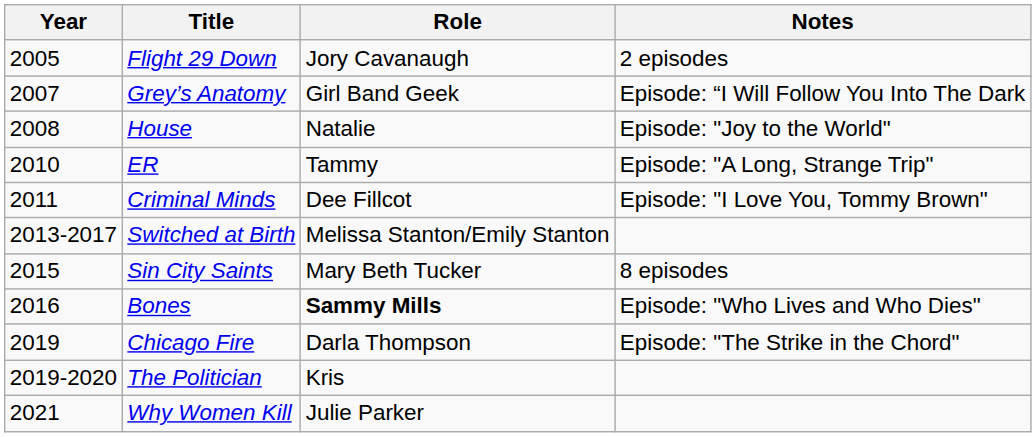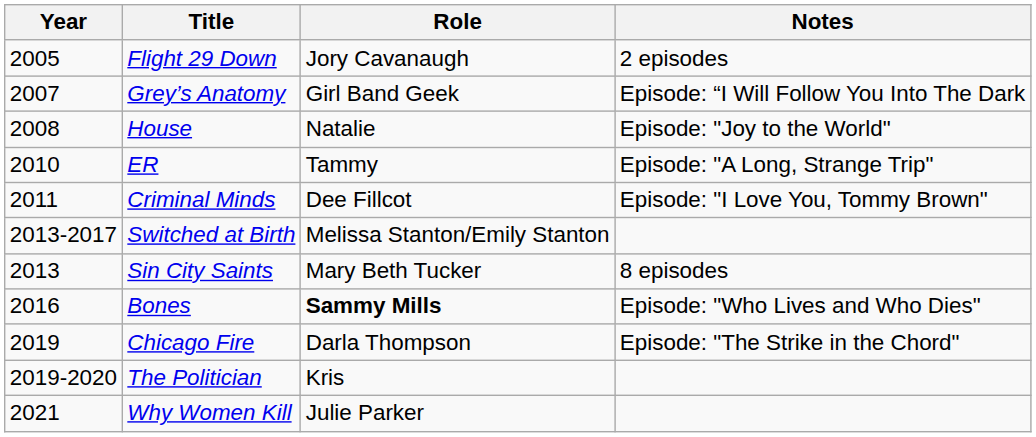 <table class="wikitable">
 <tr>
 <th>Year</th>
 <th>Title</th>
 <th>Role</th>
 <th>Notes</th>
 </tr>
 <tr>
 <td>2005</td>
 <td><em><a href='#'>Flight 29 Down</a></em></td>
 <td>Jory Cavanaugh</td>
 <td>2 episodes</td>
 </tr>
 <tr>
 <td>2007</td>
 <td><em><a href='#'>Grey’s Anatomy</a></em></td>
 <td>Girl Band Geek</td>
 <td>Episode: “I Will Follow You Into The Dark</td>
 </tr>
 <tr>
 <td>2008</td>
 <td><em><a href='#'>House</a></em></td>
 <td>Natalie</td>
 <td>Episode: "Joy to the World"</td>
 </tr>
 <tr>
 <td>2010</td>
 <td><em><a href='#'>ER</a></em></td>
 <td>Tammy</td>
 <td>Episode: "A Long, Strange Trip"</td>
 </tr>
 <tr>
 <td>2011</td>
 <td><em><a href='#'>Criminal Minds</a> </em></td>
 <td>Dee Fillcot</td>
 <td>Episode: "I Love You, Tommy Brown"</td>
 </tr>
 <tr>
 <td>2013-2017</td>
 <td><em><a href='#'>Switched at Birth</a></em></td>
 <td>Melissa Stanton/Emily Stanton</td>
 </tr>
 <tr>
-<td>2015</td>
+<td>2013</td>
 <td><em><a href='#'>Sin City Saints</a></em></td>
 <td>Mary Beth Tucker</td>
 <td>8 episodes</td>
 </tr>
 <tr>
 <td>2016</td>
 <td><em><a href='#'>Bones</a></em></td>
 <td><strong>Sammy Mills</strong></td>
 <td>Episode: "Who Lives and Who Dies"</td>
 </tr>
 <tr>
 <td>2019</td>
 <td><em><a href='#'>Chicago Fire</a></em></td>
 <td>Darla Thompson</td>
 <td>Episode: "The Strike in the Chord"</td>
 </tr>
 <tr>
 <td>2019-2020</td>
 <td><em><a href='#'>The Politician</a></em></td>
 <td>Kris</td>
 <td></td>
 </tr>
 <tr>
 <td>2021</td>
 <td><em><a href='#'>Why Women Kill</a></em></td>
 <td>Julie Parker</td>
 <td></td>
 </tr>
 </table>
